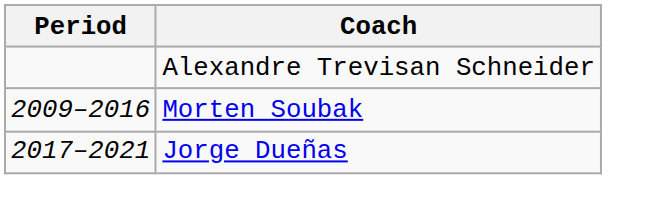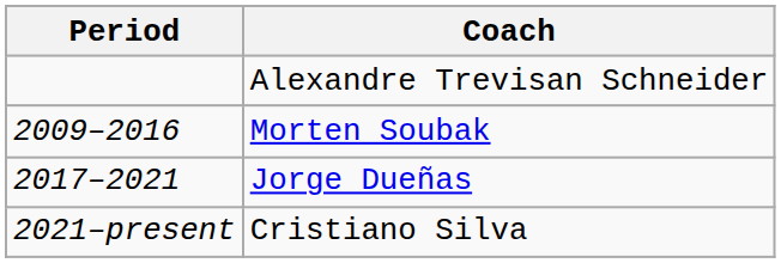 <table class="wikitable">
 <tr>
 <th>Period</th>
 <th>Coach</th>
 </tr>
 <tr>
 <td></td>
 <td> Alexandre Trevisan Schneider</td>
 </tr>
 <tr>
 <td><em>2009–2016</em></td>
 <td> <a href='#'>Morten Soubak</a></td>
 </tr>
 <tr>
 <td><em>2017–2021</em></td>
 <td> <a href='#'>Jorge Dueñas</a></td>
 </tr>
+<tr>
+<td><em>2021–present</em></td>
+<td> Cristiano Silva</td>
+</tr>
 </table>
